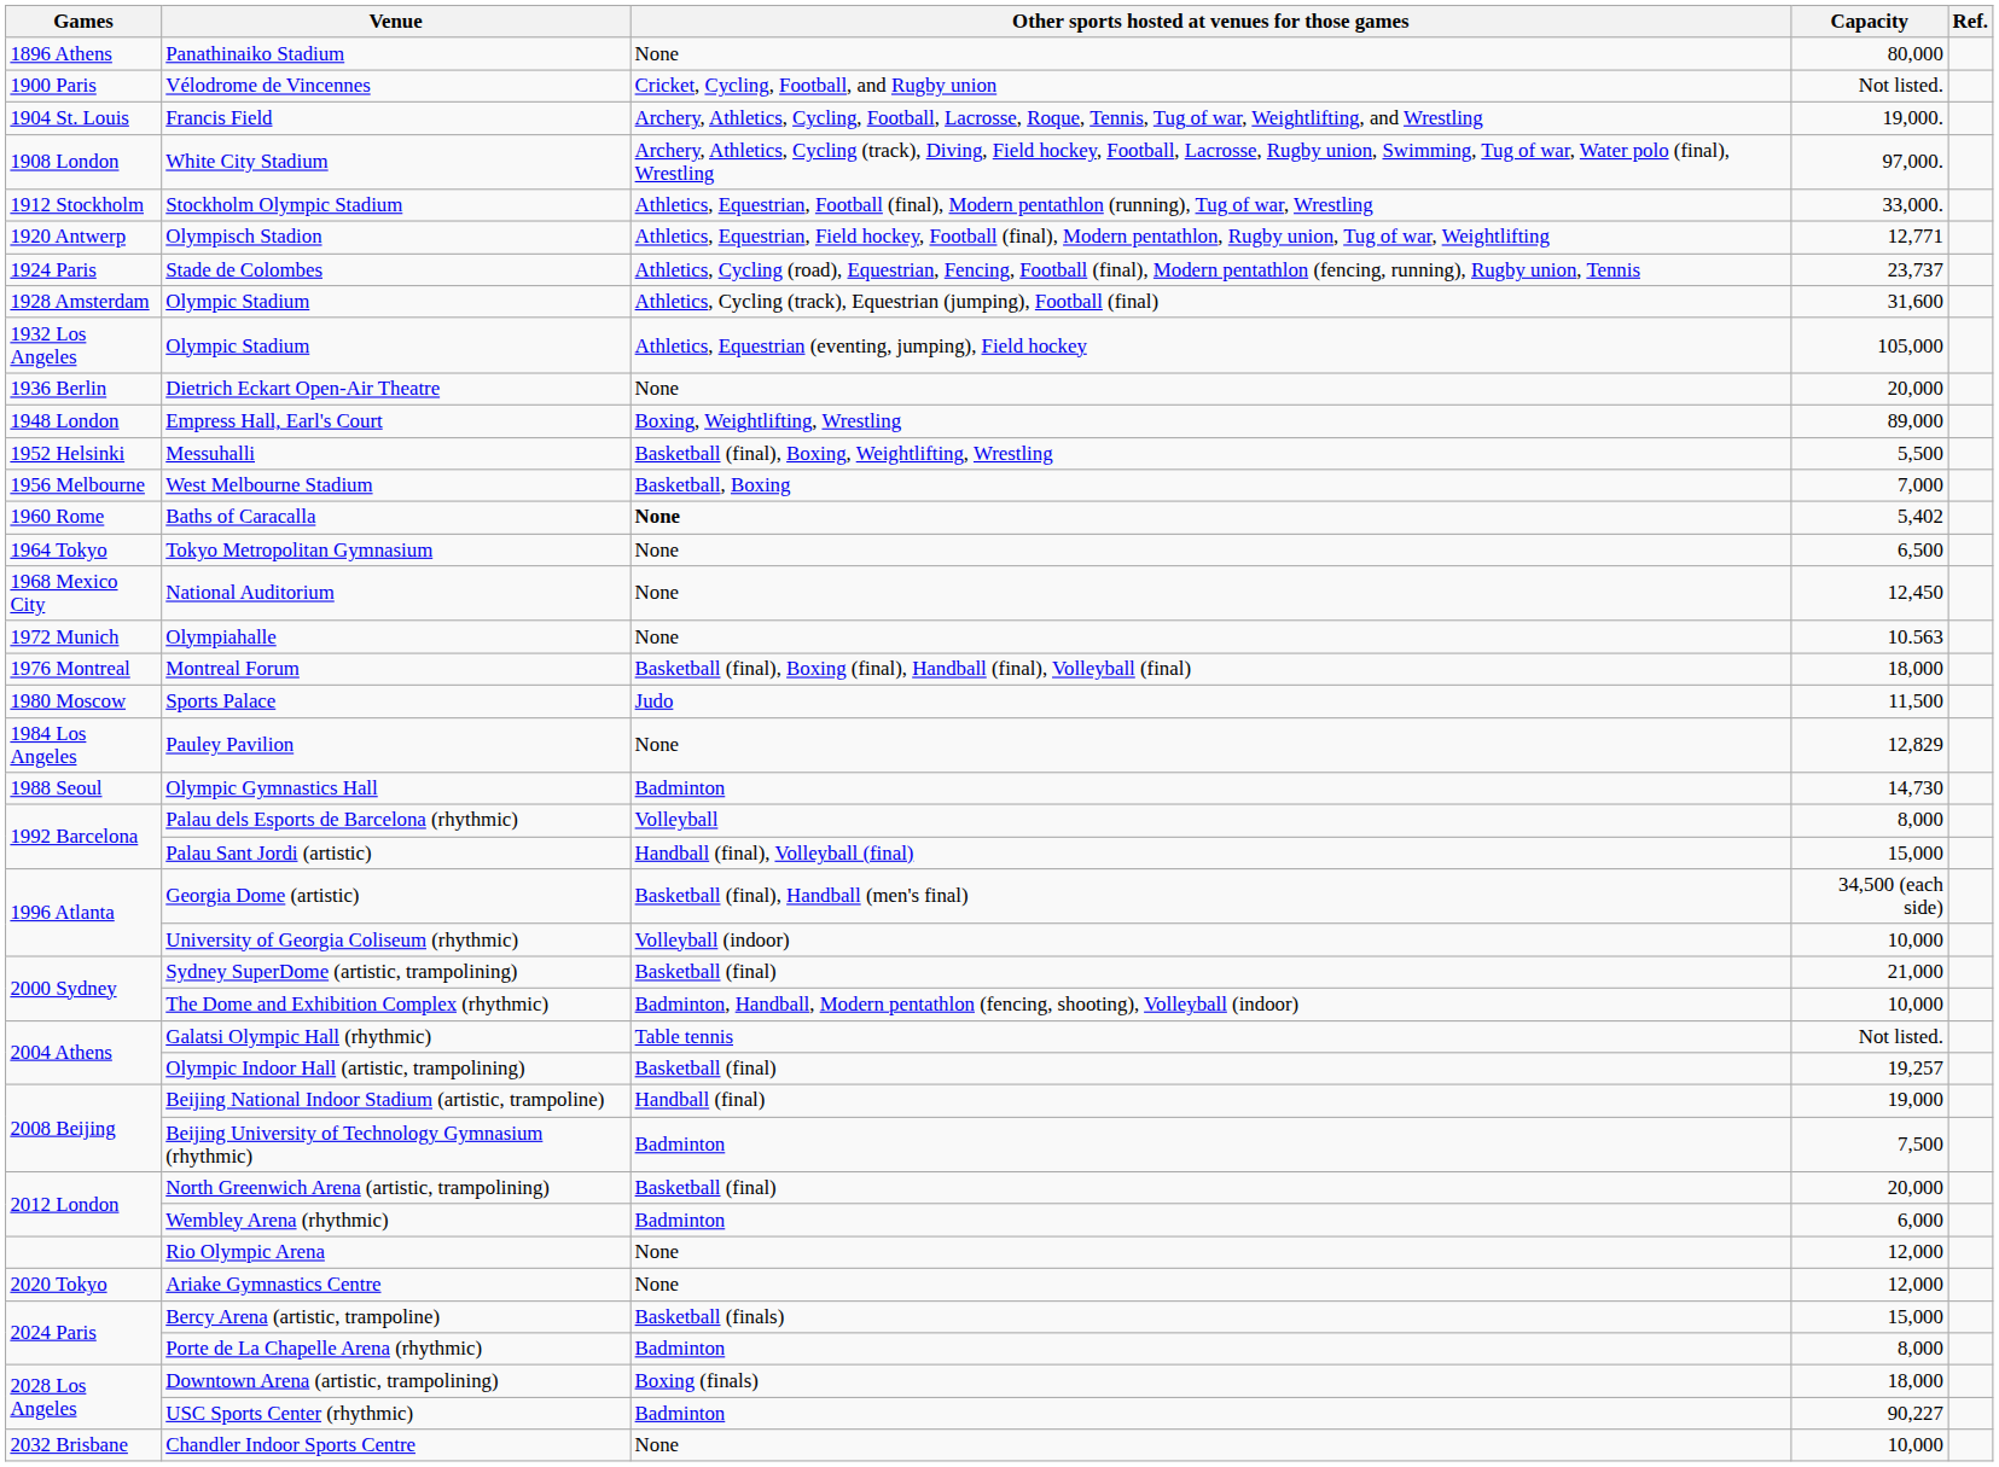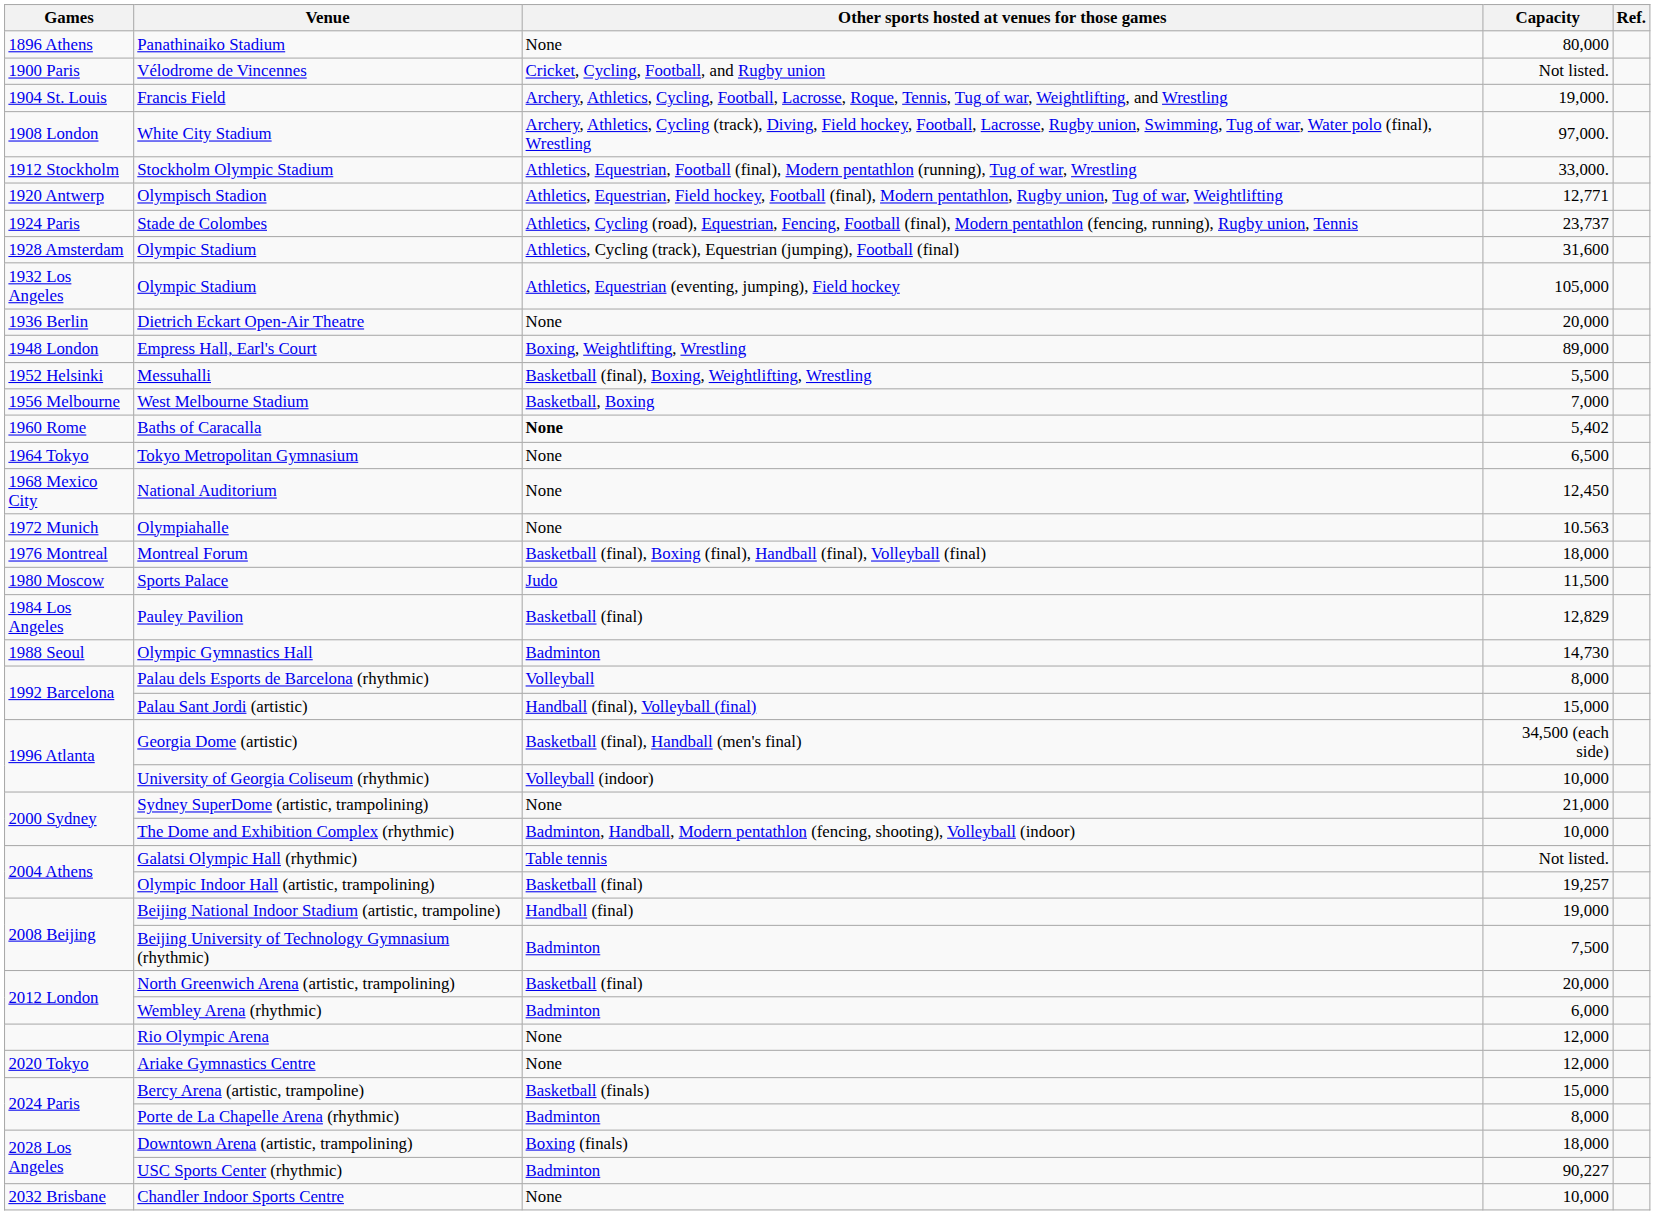 <table class="wikitable sortable">
 <tr>
 <th>Games</th>
 <th>Venue</th>
 <th>Other sports hosted at venues for those games</th>
 <th>Capacity</th>
 <th>Ref.</th>
 </tr>
 <tr>
 <td><a href='#'>1896 Athens</a></td>
 <td><a href='#'>Panathinaiko Stadium</a></td>
 <td>None</td>
 <td style="text-align:right;">80,000</td>
 <td align=center></td>
 </tr>
 <tr>
 <td><a href='#'>1900 Paris</a></td>
 <td><a href='#'>Vélodrome de Vincennes</a></td>
 <td><a href='#'>Cricket</a>, <a href='#'>Cycling</a>, <a href='#'>Football</a>, and <a href='#'>Rugby union</a></td>
 <td align=right>Not listed.</td>
 <td align=center></td>
 </tr>
 <tr>
 <td><a href='#'>1904 St. Louis</a></td>
 <td><a href='#'>Francis Field</a></td>
 <td><a href='#'>Archery</a>, <a href='#'>Athletics</a>, <a href='#'>Cycling</a>, <a href='#'>Football</a>, <a href='#'>Lacrosse</a>, <a href='#'>Roque</a>, <a href='#'>Tennis</a>, <a href='#'>Tug of war</a>, <a href='#'>Weightlifting</a>, and <a href='#'>Wrestling</a></td>
 <td style="text-align:right;">19,000.</td>
 <td align=center></td>
 </tr>
 <tr>
 <td><a href='#'>1908 London</a></td>
 <td><a href='#'>White City Stadium</a></td>
 <td><a href='#'>Archery</a>, <a href='#'>Athletics</a>, <a href='#'>Cycling</a> (track), <a href='#'>Diving</a>, <a href='#'>Field hockey</a>, <a href='#'>Football</a>, <a href='#'>Lacrosse</a>, <a href='#'>Rugby union</a>, <a href='#'>Swimming</a>, <a href='#'>Tug of war</a>, <a href='#'>Water polo</a> (final), <a href='#'>Wrestling</a></td>
 <td style="text-align:right;">97,000.</td>
 <td align=center></td>
 </tr>
 <tr>
 <td><a href='#'>1912 Stockholm</a></td>
 <td><a href='#'>Stockholm Olympic Stadium</a></td>
 <td><a href='#'>Athletics</a>, <a href='#'>Equestrian</a>, <a href='#'>Football</a> (final), <a href='#'>Modern pentathlon</a> (running), <a href='#'>Tug of war</a>, <a href='#'>Wrestling</a></td>
 <td style="text-align:right;">33,000.</td>
 <td align=center></td>
 </tr>
 <tr>
 <td><a href='#'>1920 Antwerp</a></td>
 <td><a href='#'>Olympisch Stadion</a></td>
 <td><a href='#'>Athletics</a>, <a href='#'>Equestrian</a>, <a href='#'>Field hockey</a>, <a href='#'>Football</a> (final), <a href='#'>Modern pentathlon</a>, <a href='#'>Rugby union</a>, <a href='#'>Tug of war</a>, <a href='#'>Weightlifting</a></td>
 <td style="text-align:right;">12,771</td>
 <td align=center></td>
 </tr>
 <tr>
 <td><a href='#'>1924 Paris</a></td>
 <td><a href='#'>Stade de Colombes</a></td>
 <td><a href='#'>Athletics</a>, <a href='#'>Cycling</a> (road), <a href='#'>Equestrian</a>, <a href='#'>Fencing</a>, <a href='#'>Football</a> (final), <a href='#'>Modern pentathlon</a> (fencing, running), <a href='#'>Rugby union</a>, <a href='#'>Tennis</a></td>
 <td style="text-align:right;">23,737</td>
 <td align=center></td>
 </tr>
 <tr>
 <td><a href='#'>1928 Amsterdam</a></td>
 <td><a href='#'>Olympic Stadium</a></td>
 <td><a href='#'>Athletics</a>, Cycling (track), Equestrian (jumping), <a href='#'>Football</a> (final)</td>
 <td style="text-align:right;">31,600</td>
 <td align=center></td>
 </tr>
 <tr>
 <td><a href='#'>1932 Los Angeles</a></td>
 <td><a href='#'>Olympic Stadium</a></td>
 <td><a href='#'>Athletics</a>, <a href='#'>Equestrian</a> (eventing, jumping), <a href='#'>Field hockey</a></td>
 <td style="text-align:right;">105,000</td>
 <td align=center></td>
 </tr>
 <tr>
 <td><a href='#'>1936 Berlin</a></td>
 <td><a href='#'>Dietrich Eckart Open-Air Theatre</a></td>
 <td>None</td>
 <td style="text-align:right;">20,000</td>
 <td align=center></td>
 </tr>
 <tr>
 <td><a href='#'>1948 London</a></td>
 <td><a href='#'>Empress Hall, Earl's Court</a></td>
 <td><a href='#'>Boxing</a>, <a href='#'>Weightlifting</a>, <a href='#'>Wrestling</a></td>
 <td style="text-align:right;">89,000</td>
 <td align=center></td>
 </tr>
 <tr>
 <td><a href='#'>1952 Helsinki</a></td>
 <td><a href='#'>Messuhalli</a></td>
 <td><a href='#'>Basketball</a> (final), <a href='#'>Boxing</a>, <a href='#'>Weightlifting</a>, <a href='#'>Wrestling</a></td>
 <td style="text-align:right;">5,500</td>
 <td align=center></td>
 </tr>
 <tr>
 <td><a href='#'>1956 Melbourne</a></td>
 <td><a href='#'>West Melbourne Stadium</a></td>
 <td><a href='#'>Basketball</a>, <a href='#'>Boxing</a></td>
 <td style="text-align:right;">7,000</td>
 <td align=center></td>
 </tr>
 <tr>
 <td><a href='#'>1960 Rome</a></td>
 <td><a href='#'>Baths of Caracalla</a></td>
 <td><strong>None</strong></td>
 <td style="text-align:right;">5,402</td>
 <td align=center></td>
 </tr>
 <tr>
 <td><a href='#'>1964 Tokyo</a></td>
 <td><a href='#'>Tokyo Metropolitan Gymnasium</a></td>
 <td>None</td>
 <td style="text-align:right;">6,500</td>
 <td align=center></td>
 </tr>
 <tr>
 <td><a href='#'>1968 Mexico City</a></td>
 <td><a href='#'>National Auditorium</a></td>
 <td>None</td>
 <td style="text-align:right;">12,450</td>
 <td align=center></td>
 </tr>
 <tr>
 <td><a href='#'>1972 Munich</a></td>
 <td><a href='#'>Olympiahalle</a></td>
 <td>None</td>
 <td style="text-align:right;">10.563</td>
 <td align=center></td>
 </tr>
 <tr>
 <td><a href='#'>1976 Montreal</a></td>
 <td><a href='#'>Montreal Forum</a></td>
 <td><a href='#'>Basketball</a> (final), <a href='#'>Boxing</a> (final), <a href='#'>Handball</a> (final), <a href='#'>Volleyball</a> (final)</td>
 <td style="text-align:right;">18,000</td>
 <td align=center></td>
 </tr>
 <tr>
 <td><a href='#'>1980 Moscow</a></td>
 <td><a href='#'>Sports Palace</a></td>
 <td><a href='#'>Judo</a></td>
 <td style="text-align:right;">11,500</td>
 <td align=center></td>
 </tr>
 <tr>
 <td><a href='#'>1984 Los Angeles</a></td>
 <td><a href='#'>Pauley Pavilion</a></td>
-<td>None</td>
+<td><a href='#'>Basketball</a> (final)</td>
 <td style="text-align:right;">12,829</td>
 <td align=center></td>
 </tr>
 <tr>
 <td><a href='#'>1988 Seoul</a></td>
 <td><a href='#'>Olympic Gymnastics Hall</a></td>
 <td><a href='#'>Badminton</a></td>
 <td style="text-align:right;">14,730</td>
 <td align=center></td>
 </tr>
 <tr>
 <td rowspan="2"><a href='#'>1992 Barcelona</a></td>
 <td><a href='#'>Palau dels Esports de Barcelona</a> (rhythmic)</td>
 <td><a href='#'>Volleyball</a></td>
 <td style="text-align:right;">8,000</td>
 <td align=center></td>
 </tr>
 <tr>
 <td><a href='#'>Palau Sant Jordi</a> (artistic)</td>
 <td><a href='#'>Handball</a> (final), <a href='#'>Volleyball (final)</a></td>
 <td style="text-align:right;">15,000</td>
 <td align=center></td>
 </tr>
 <tr>
 <td rowspan="2"><a href='#'>1996 Atlanta</a></td>
 <td><a href='#'>Georgia Dome</a> (artistic)</td>
 <td><a href='#'>Basketball</a> (final), <a href='#'>Handball</a> (men's final)</td>
 <td style="text-align:right;">34,500 (each side)</td>
 <td align=center></td>
 </tr>
 <tr>
 <td><a href='#'>University of Georgia Coliseum</a> (rhythmic)</td>
 <td><a href='#'>Volleyball</a> (indoor)</td>
 <td style="text-align:right;">10,000</td>
 <td align=center></td>
 </tr>
 <tr>
 <td rowspan="2"><a href='#'>2000 Sydney</a></td>
 <td><a href='#'>Sydney SuperDome</a> (artistic, trampolining)</td>
-<td><a href='#'>Basketball</a> (final)</td>
+<td>None</td>
 <td style="text-align:right;">21,000</td>
 <td align=center></td>
 </tr>
 <tr>
 <td><a href='#'>The Dome and Exhibition Complex</a> (rhythmic)</td>
 <td><a href='#'>Badminton</a>, <a href='#'>Handball</a>, <a href='#'>Modern pentathlon</a> (fencing, shooting), <a href='#'>Volleyball</a> (indoor)</td>
 <td style="text-align:right;">10,000</td>
 <td align=center></td>
 </tr>
 <tr>
 <td rowspan="2"><a href='#'>2004 Athens</a></td>
 <td><a href='#'>Galatsi Olympic Hall</a> (rhythmic)</td>
 <td><a href='#'>Table tennis</a></td>
 <td style="text-align:right;">Not listed.</td>
 <td align=center></td>
 </tr>
 <tr>
 <td><a href='#'>Olympic Indoor Hall</a> (artistic, trampolining)</td>
 <td><a href='#'>Basketball</a> (final)</td>
 <td style="text-align:right;">19,257</td>
 <td align=center></td>
 </tr>
 <tr>
 <td rowspan="2"><a href='#'>2008 Beijing</a></td>
 <td><a href='#'>Beijing National Indoor Stadium</a> (artistic, trampoline)</td>
 <td><a href='#'>Handball</a> (final)</td>
 <td style="text-align:right;">19,000</td>
 <td align=center></td>
 </tr>
 <tr>
 <td><a href='#'>Beijing University of Technology Gymnasium</a> (rhythmic)</td>
 <td><a href='#'>Badminton</a></td>
 <td style="text-align:right;">7,500</td>
 <td align=center></td>
 </tr>
 <tr>
 <td rowspan="2"><a href='#'>2012 London</a></td>
 <td><a href='#'>North Greenwich Arena</a> (artistic, trampolining)</td>
 <td><a href='#'>Basketball</a> (final)</td>
 <td style="text-align:right;">20,000</td>
 <td align=center></td>
 </tr>
 <tr>
 <td><a href='#'>Wembley Arena</a> (rhythmic)</td>
 <td><a href='#'>Badminton</a></td>
 <td style="text-align:right;">6,000</td>
 <td align=center></td>
 </tr>
 <tr>
 <td></td>
 <td><a href='#'>Rio Olympic Arena</a></td>
 <td>None</td>
 <td style="text-align:right;">12,000</td>
 <td style="text-align:center;"></td>
 </tr>
 <tr>
 <td><a href='#'>2020 Tokyo</a></td>
 <td><a href='#'>Ariake Gymnastics Centre</a></td>
 <td>None</td>
 <td style="text-align:right;">12,000</td>
 <td style="text-align:center;"></td>
 </tr>
 <tr>
 <td rowspan="2"><a href='#'>2024 Paris</a></td>
 <td><a href='#'>Bercy Arena</a> (artistic, trampoline)</td>
 <td><a href='#'>Basketball</a> (finals)</td>
 <td style="text-align:right;">15,000</td>
 <td style="text-align:center;"></td>
 </tr>
 <tr>
 <td><a href='#'>Porte de La Chapelle Arena</a> (rhythmic)</td>
 <td><a href='#'>Badminton</a></td>
 <td style="text-align:right;">8,000</td>
 <td style="text-align:center;"></td>
 </tr>
 <tr>
 <td rowspan="2"><a href='#'>2028 Los Angeles</a></td>
 <td><a href='#'>Downtown Arena</a> (artistic, trampolining)</td>
 <td><a href='#'>Boxing</a> (finals)</td>
 <td style="text-align:right;">18,000</td>
 <td style="text-align:center;"></td>
 </tr>
 <tr>
 <td><a href='#'>USC Sports Center</a> (rhythmic)</td>
 <td><a href='#'>Badminton</a></td>
 <td style="text-align:right;">90,227</td>
 <td style="text-align:center;"></td>
 </tr>
 <tr>
 <td><a href='#'>2032 Brisbane</a></td>
 <td><a href='#'>Chandler Indoor Sports Centre</a></td>
 <td>None</td>
 <td style="text-align:right;">10,000</td>
 <td style="text-align:center;"></td>
 </tr>
 </table>
